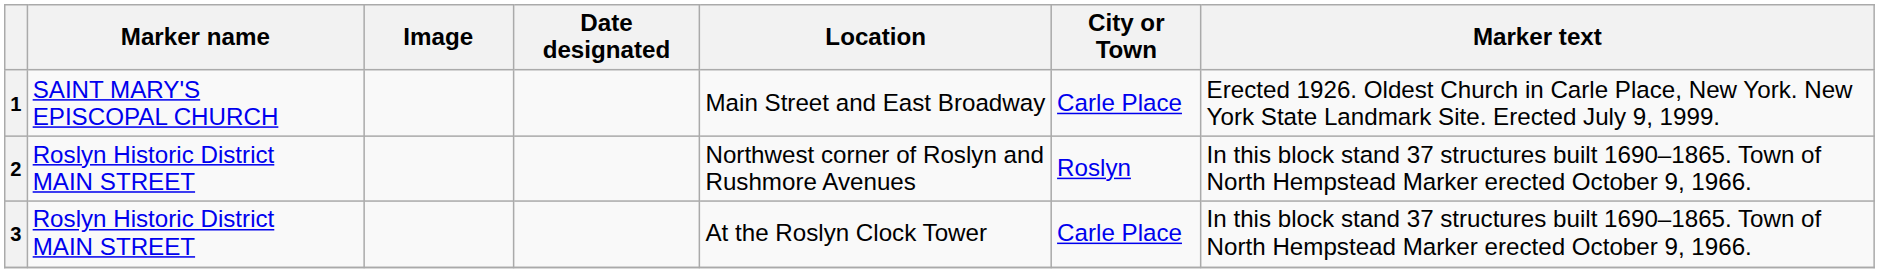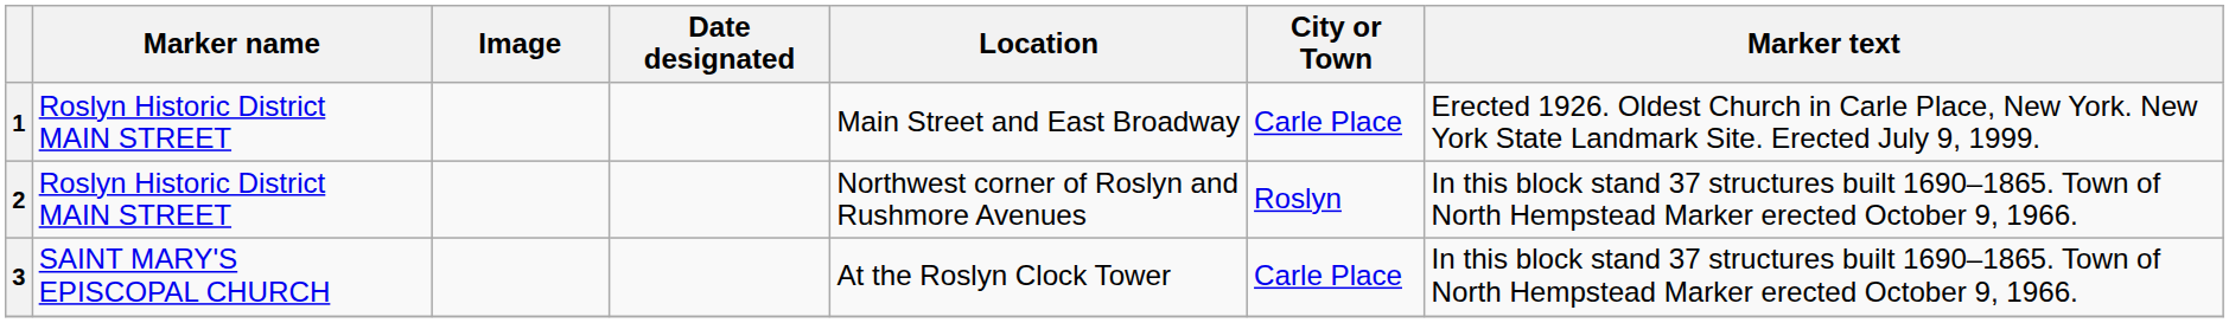 <table class="wikitable sortable" style="width:98%">
 <tr>
 <th></th>
 <th width = 18% ><strong>Marker name</strong></th>
 <th width = 8% class="unsortable" ><strong>Image</strong></th>
 <th width = 10% ><strong>Date designated</strong></th>
 <th><strong>Location</strong></th>
 <th width = 8% ><strong>City or Town</strong></th>
 <th class="unsortable" ><strong>Marker text</strong></th>
 </tr>
 <tr ->
 <th><small>1</small></th>
-<td><a href='#'>SAINT MARY'S<br>EPISCOPAL CHURCH</a></td>
+<td><a href='#'>Roslyn Historic District<br>MAIN STREET</a></td>
 <td></td>
 <td></td>
 <td>Main Street and East Broadway</td>
 <td><a href='#'>Carle Place</a></td>
 <td>Erected 1926. Oldest Church in Carle Place, New York. New York State Landmark Site. Erected July 9, 1999.</td>
 </tr>
 <tr ->
 <th><small>2</small></th>
 <td><a href='#'>Roslyn Historic District<br>MAIN STREET</a></td>
 <td></td>
 <td></td>
 <td>Northwest corner of Roslyn and Rushmore Avenues</td>
 <td><a href='#'>Roslyn</a></td>
 <td>In this block stand 37 structures built 1690–1865. Town of North Hempstead Marker erected October 9, 1966.</td>
 </tr>
 <tr ->
 <th><small>3</small></th>
-<td><a href='#'>Roslyn Historic District<br>MAIN STREET</a></td>
+<td><a href='#'>SAINT MARY'S<br>EPISCOPAL CHURCH</a></td>
 <td></td>
 <td></td>
 <td>At the Roslyn Clock Tower</td>
 <td><a href='#'>Carle Place</a></td>
 <td>In this block stand 37 structures built 1690–1865. Town of North Hempstead Marker erected October 9, 1966.</td>
 </tr>
 <tr ->
 </tr>
 </table>
